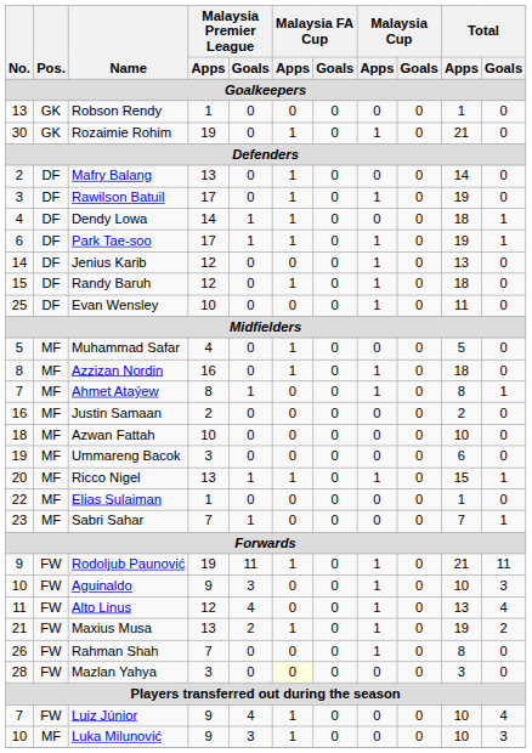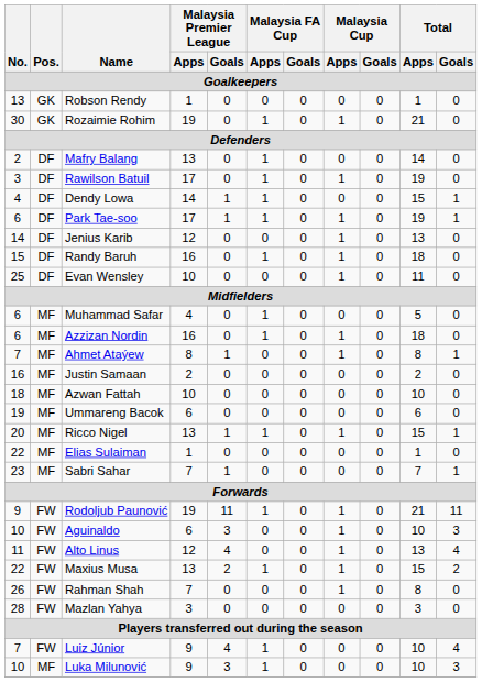 <table class="wikitable" style="text-align:center">
 <tr>
 <th rowspan="2" style="vertical-align:bottom;">No.</th>
 <th rowspan="2" style="vertical-align:bottom;">Pos.</th>
 <th rowspan="2" style="vertical-align:bottom;">Name</th>
 <th colspan="2" style="width:85px;">Malaysia Premier League</th>
 <th colspan="2" style="width:85px;">Malaysia FA Cup</th>
 <th colspan="2" style="width:85px;">Malaysia Cup</th>
 <th colspan="2" style="width:85px;">Total</th>
 </tr>
 <tr>
 <th>Apps</th>
 <th>Goals</th>
 <th>Apps</th>
 <th>Goals</th>
 <th>Apps</th>
 <th>Goals</th>
 <th>Apps</th>
 <th>Goals</th>
 </tr>
 <tr>
 <th colspan=14 style=background:#dcdcdc; text-align:center><em>Goalkeepers</em></th>
 </tr>
 <tr>
 <td>13</td>
 <td>GK</td>
 <td align="left"> Robson Rendy</td>
 <td>1</td>
 <td>0</td>
 <td>0</td>
 <td>0</td>
 <td>0</td>
 <td>0</td>
 <td>1</td>
 <td>0</td>
 </tr>
 <tr>
 <td>30</td>
 <td>GK</td>
 <td align="left"> Rozaimie Rohim</td>
 <td>19</td>
 <td>0</td>
 <td>1</td>
 <td>0</td>
 <td>1</td>
 <td>0</td>
 <td>21</td>
 <td>0</td>
 </tr>
 <tr>
 <th colspan=14 style=background:#dcdcdc; text-align:center><em>Defenders</em></th>
 </tr>
 <tr>
 <td>2</td>
 <td>DF</td>
 <td align="left"> <a href='#'>Mafry Balang</a></td>
 <td>13</td>
 <td>0</td>
 <td>1</td>
 <td>0</td>
 <td>0</td>
 <td>0</td>
 <td>14</td>
 <td>0</td>
 </tr>
 <tr>
 <td>3</td>
 <td>DF</td>
 <td align="left"> <a href='#'>Rawilson Batuil</a></td>
 <td>17</td>
 <td>0</td>
 <td>1</td>
 <td>0</td>
 <td>1</td>
 <td>0</td>
 <td>19</td>
 <td>0</td>
 </tr>
 <tr>
 <td>4</td>
 <td>DF</td>
 <td align="left"> Dendy Lowa</td>
 <td>14</td>
 <td>1</td>
 <td>1</td>
 <td>0</td>
 <td>0</td>
 <td>0</td>
-<td>18</td>
+<td>15</td>
 <td>1</td>
 </tr>
 <tr>
 <td>6</td>
 <td>DF</td>
 <td align="left"> <a href='#'>Park Tae-soo</a></td>
 <td>17</td>
 <td>1</td>
 <td>1</td>
 <td>0</td>
 <td>1</td>
 <td>0</td>
 <td>19</td>
 <td>1</td>
 </tr>
 <tr>
 <td>14</td>
 <td>DF</td>
 <td align="left"> Jenius Karib</td>
 <td>12</td>
 <td>0</td>
 <td>0</td>
 <td>0</td>
 <td>1</td>
 <td>0</td>
 <td>13</td>
 <td>0</td>
 </tr>
 <tr>
 <td>15</td>
 <td>DF</td>
 <td align="left"> Randy Baruh</td>
-<td>12</td>
+<td>16</td>
 <td>0</td>
 <td>1</td>
 <td>0</td>
 <td>1</td>
 <td>0</td>
 <td>18</td>
 <td>0</td>
 </tr>
 <tr>
 <td>25</td>
 <td>DF</td>
 <td align="left"> Evan Wensley</td>
 <td>10</td>
 <td>0</td>
 <td>0</td>
 <td>0</td>
 <td>1</td>
 <td>0</td>
 <td>11</td>
 <td>0</td>
 </tr>
 <tr>
 <th colspan=14 style=background:#dcdcdc; text-align:center><em>Midfielders</em></th>
 </tr>
 <tr>
-<td>5</td>
+<td>6</td>
 <td>MF</td>
 <td align="left"> Muhammad Safar</td>
 <td>4</td>
 <td>0</td>
 <td>1</td>
 <td>0</td>
 <td>0</td>
 <td>0</td>
 <td>5</td>
 <td>0</td>
 </tr>
 <tr>
-<td>8</td>
+<td>6</td>
 <td>MF</td>
 <td align="left"> <a href='#'>Azzizan Nordin</a></td>
 <td>16</td>
 <td>0</td>
 <td>1</td>
 <td>0</td>
 <td>1</td>
 <td>0</td>
 <td>18</td>
 <td>0</td>
 </tr>
 <tr>
 <td>7</td>
 <td>MF</td>
 <td align="left"> <a href='#'>Ahmet Ataýew</a></td>
 <td>8</td>
 <td>1</td>
 <td>0</td>
 <td>0</td>
 <td>1</td>
 <td>0</td>
 <td>8</td>
 <td>1</td>
 </tr>
 <tr>
 <td>16</td>
 <td>MF</td>
 <td align="left"> Justin Samaan</td>
 <td>2</td>
 <td>0</td>
 <td>0</td>
 <td>0</td>
 <td>0</td>
 <td>0</td>
 <td>2</td>
 <td>0</td>
 </tr>
 <tr>
 <td>18</td>
 <td>MF</td>
 <td align="left"> Azwan Fattah</td>
 <td>10</td>
 <td>0</td>
 <td>0</td>
 <td>0</td>
 <td>0</td>
 <td>0</td>
 <td>10</td>
 <td>0</td>
 </tr>
 <tr>
 <td>19</td>
 <td>MF</td>
 <td align="left"> Ummareng Bacok</td>
-<td>3</td>
+<td>6</td>
 <td>0</td>
 <td>0</td>
 <td>0</td>
 <td>0</td>
 <td>0</td>
 <td>6</td>
 <td>0</td>
 </tr>
 <tr>
 <td>20</td>
 <td>MF</td>
 <td align="left"> Ricco Nigel</td>
 <td>13</td>
 <td>1</td>
 <td>1</td>
 <td>0</td>
 <td>1</td>
 <td>0</td>
 <td>15</td>
 <td>1</td>
 </tr>
 <tr>
 <td>22</td>
 <td>MF</td>
 <td align="left"> <a href='#'>Elias Sulaiman</a></td>
 <td>1</td>
 <td>0</td>
 <td>0</td>
 <td>0</td>
 <td>0</td>
 <td>0</td>
 <td>1</td>
 <td>0</td>
 </tr>
 <tr>
 <td>23</td>
 <td>MF</td>
 <td align="left"> Sabri Sahar</td>
 <td>7</td>
 <td>1</td>
 <td>0</td>
 <td>0</td>
 <td>0</td>
 <td>0</td>
 <td>7</td>
 <td>1</td>
 </tr>
 <tr>
 <th colspan=14 style=background:#dcdcdc; text-align:center><em>Forwards</em></th>
 </tr>
 <tr>
 <td>9</td>
 <td>FW</td>
 <td align="left"> <a href='#'>Rodoljub Paunović</a></td>
 <td>19</td>
 <td>11</td>
 <td>1</td>
 <td>0</td>
 <td>1</td>
 <td>0</td>
 <td>21</td>
 <td>11</td>
 </tr>
 <tr>
 <td>10</td>
 <td>FW</td>
 <td align="left"> <a href='#'>Aguinaldo</a></td>
-<td>9</td>
+<td>6</td>
 <td>3</td>
 <td>0</td>
 <td>0</td>
 <td>1</td>
 <td>0</td>
 <td>10</td>
 <td>3</td>
 </tr>
 <tr>
 <td>11</td>
 <td>FW</td>
 <td align="left"> <a href='#'>Alto Linus</a></td>
 <td>12</td>
 <td>4</td>
 <td>0</td>
 <td>0</td>
 <td>1</td>
 <td>0</td>
 <td>13</td>
 <td>4</td>
 </tr>
 <tr>
-<td>21</td>
+<td>22</td>
 <td>FW</td>
 <td align="left"> Maxius Musa</td>
 <td>13</td>
 <td>2</td>
 <td>1</td>
 <td>0</td>
 <td>1</td>
 <td>0</td>
-<td>19</td>
+<td>15</td>
 <td>2</td>
 </tr>
 <tr>
 <td>26</td>
 <td>FW</td>
 <td align="left"> Rahman Shah</td>
 <td>7</td>
 <td>0</td>
 <td>0</td>
 <td>0</td>
 <td>1</td>
 <td>0</td>
 <td>8</td>
 <td>0</td>
 </tr>
 <tr>
 <td>28</td>
 <td>FW</td>
 <td align="left"> Mazlan Yahya</td>
 <td>3</td>
 <td>0</td>
-<td style="background: lightyellow;">0</td>
+<td>0</td>
 <td>0</td>
 <td>0</td>
 <td>0</td>
 <td>3</td>
 <td>0</td>
 </tr>
 <tr>
 <th colspan=14 style=background:#dcdcdc; text-align:center>Players transferred out during the season</th>
 </tr>
 <tr>
 <td>7</td>
 <td>FW</td>
 <td align="left"> <a href='#'>Luiz Júnior</a></td>
 <td>9</td>
 <td>4</td>
 <td>1</td>
 <td>0</td>
 <td>0</td>
 <td>0</td>
 <td>10</td>
 <td>4</td>
 </tr>
 <tr>
 <td>10</td>
 <td>MF</td>
 <td align="left"> <a href='#'>Luka Milunović</a></td>
 <td>9</td>
 <td>3</td>
 <td>1</td>
 <td>0</td>
 <td>0</td>
 <td>0</td>
 <td>10</td>
 <td>3</td>
 </tr>
 <tr>
 </tr>
 </table>
